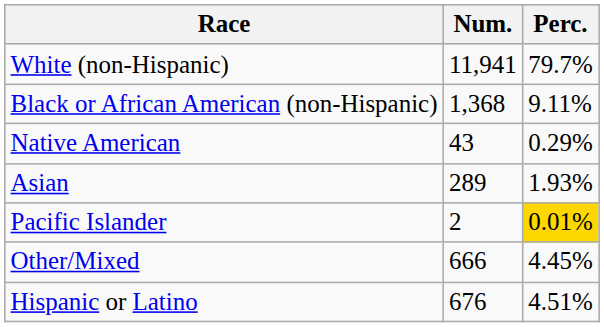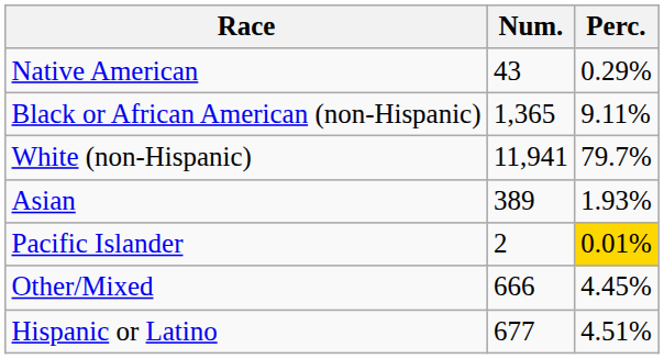 <table class="wikitable">
 <tr>
 <th>Race</th>
 <th>Num.</th>
 <th>Perc.</th>
 </tr>
 <tr>
+<td><a href='#'>Native American</a></td>
+<td>43</td>
+<td>0.29%</td>
+</tr>
+<tr>
+<td><a href='#'>Black or African American</a> (non-Hispanic)</td>
+<td>1,365</td>
+<td>9.11%</td>
+</tr>
+<tr>
 <td><a href='#'>White</a> (non-Hispanic)</td>
 <td>11,941</td>
 <td>79.7%</td>
 </tr>
 <tr>
-<td><a href='#'>Black or African American</a> (non-Hispanic)</td>
-<td>1,368</td>
-<td>9.11%</td>
-</tr>
-<tr>
-<td><a href='#'>Native American</a></td>
-<td>43</td>
-<td>0.29%</td>
-</tr>
-<tr>
 <td><a href='#'>Asian</a></td>
-<td>289</td>
+<td>389</td>
 <td>1.93%</td>
 </tr>
 <tr>
 <td><a href='#'>Pacific Islander</a></td>
 <td>2</td>
 <td style="background: gold;">0.01%</td>
 </tr>
 <tr>
 <td><a href='#'>Other/Mixed</a></td>
 <td>666</td>
 <td>4.45%</td>
 </tr>
 <tr>
 <td><a href='#'>Hispanic</a> or <a href='#'>Latino</a></td>
-<td>676</td>
+<td>677</td>
 <td>4.51%</td>
 </tr>
 </table>
